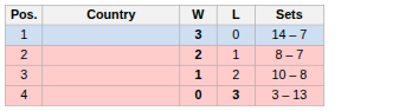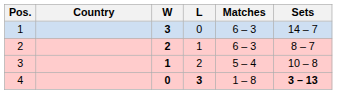 <table class="wikitable" style="text-align:center;">
 <tr>
 <th width=40>Pos.</th>
 <th width=165>Country</th>
 <th width=40>W</th>
 <th width=40>L</th>
+<th width=80>Matches</th>
 <th width=80>Sets</th>
 </tr>
 <tr style="background:#cedff2;">
 <td>1</td>
 <td style="text-align:left;"></td>
 <td><strong>3</strong></td>
 <td>0</td>
+<td>6 – 3</td>
 <td>14 – 7</td>
 </tr>
 <tr style="background:#ffcccc;">
 <td>2</td>
 <td style="text-align:left;"></td>
 <td><strong>2</strong></td>
 <td>1</td>
+<td>6 – 3</td>
 <td>8 – 7</td>
 </tr>
 <tr style="background:#ffcccc;">
 <td>3</td>
 <td style="text-align:left;"></td>
 <td><strong>1</strong></td>
 <td>2</td>
+<td>5 – 4</td>
 <td>10 – 8</td>
 </tr>
 <tr style="background:#ffcccc;">
 <td>4</td>
 <td style="text-align:left;"></td>
 <td><strong>0</strong></td>
 <td><strong>3</strong></td>
-<td>3 – 13</td>
+<td>1 – 8</td>
+<td><strong>3 – 13</strong></td>
 </tr>
 </table>
